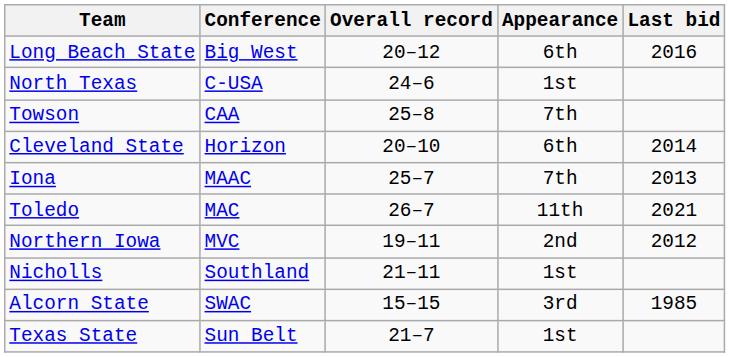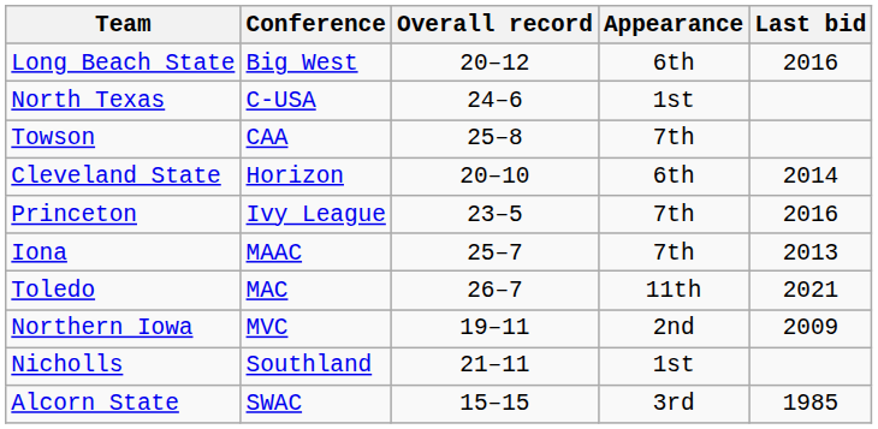 <table class="wikitable sortable" style="text-align: center;">
 <tr>
 <th>Team</th>
 <th>Conference</th>
 <th data-sort-type="number">Overall record</th>
 <th data-sort-type="number">Appearance</th>
 <th>Last bid</th>
 </tr>
 <tr>
 <td align=left><a href='#'>Long Beach State</a></td>
 <td align=left><a href='#'>Big West</a></td>
 <td>20–12</td>
 <td>6th</td>
 <td>2016</td>
 </tr>
 <tr>
 <td align=left><a href='#'>North Texas</a></td>
 <td align=left><a href='#'>C-USA</a></td>
 <td>24–6</td>
 <td>1st</td>
 <td></td>
 </tr>
 <tr>
 <td align=left><a href='#'>Towson</a></td>
 <td align=left><a href='#'>CAA</a></td>
 <td>25–8</td>
 <td>7th</td>
 <td></td>
 </tr>
 <tr>
 <td align=left><a href='#'>Cleveland State</a></td>
 <td align=left><a href='#'>Horizon</a></td>
 <td>20–10</td>
 <td>6th</td>
 <td>2014</td>
 </tr>
 <tr>
+<td align=left><a href='#'>Princeton</a></td>
+<td align=left><a href='#'>Ivy League</a></td>
+<td>23–5</td>
+<td>7th</td>
+<td>2016</td>
+</tr>
+<tr>
 <td align=left><a href='#'>Iona</a></td>
 <td align=left><a href='#'>MAAC</a></td>
 <td>25–7</td>
 <td>7th</td>
 <td>2013</td>
 </tr>
 <tr>
 <td align=left><a href='#'>Toledo</a></td>
 <td align=left><a href='#'>MAC</a></td>
 <td>26–7</td>
 <td>11th</td>
 <td>2021</td>
 </tr>
 <tr>
 <td align=left><a href='#'>Northern Iowa</a></td>
 <td align=left><a href='#'>MVC</a></td>
 <td>19–11</td>
 <td>2nd</td>
-<td>2012</td>
+<td>2009</td>
 </tr>
 <tr>
 <td align=left><a href='#'>Nicholls</a></td>
 <td align=left><a href='#'>Southland</a></td>
 <td>21–11</td>
 <td>1st</td>
 <td></td>
 </tr>
 <tr>
 <td align=left><a href='#'>Alcorn State</a></td>
 <td align=left><a href='#'>SWAC</a></td>
 <td>15–15</td>
 <td>3rd</td>
 <td>1985</td>
 </tr>
-<tr>
-<td align=left><a href='#'>Texas State</a></td>
-<td align=left><a href='#'>Sun Belt</a></td>
-<td>21–7</td>
-<td>1st</td>
-<td></td>
-</tr>
 </table>
